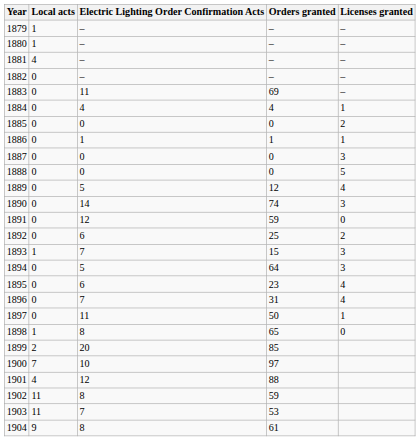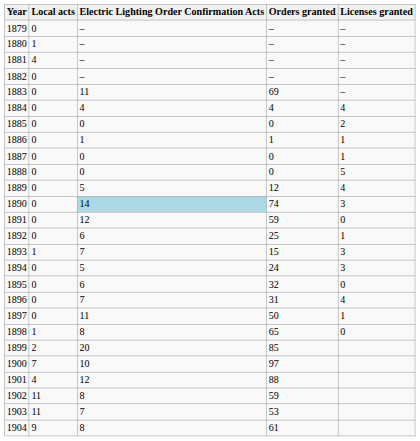 <table class="wikitable">
 <tr>
 <th>Year</th>
 <th>Local acts</th>
 <th>Electric Lighting Order Confirmation Acts</th>
 <th>Orders granted</th>
 <th>Licenses granted</th>
 </tr>
 <tr>
 <td>1879</td>
-<td>1</td>
+<td>0</td>
 <td>–</td>
 <td>–</td>
 <td>–</td>
 </tr>
 <tr>
 <td>1880</td>
 <td>1</td>
 <td>–</td>
 <td>–</td>
 <td>–</td>
 </tr>
 <tr>
 <td>1881</td>
 <td>4</td>
 <td>–</td>
 <td>–</td>
 <td>–</td>
 </tr>
 <tr>
 <td>1882</td>
 <td>0</td>
 <td>–</td>
 <td>–</td>
 <td>–</td>
 </tr>
 <tr>
 <td>1883</td>
 <td>0</td>
 <td>11</td>
 <td>69</td>
 <td>–</td>
 </tr>
 <tr>
 <td>1884</td>
 <td>0</td>
 <td>4</td>
 <td>4</td>
-<td>1</td>
+<td>4</td>
 </tr>
 <tr>
 <td>1885</td>
 <td>0</td>
 <td>0</td>
 <td>0</td>
 <td>2</td>
 </tr>
 <tr>
 <td>1886</td>
 <td>0</td>
 <td>1</td>
 <td>1</td>
 <td>1</td>
 </tr>
 <tr>
 <td>1887</td>
 <td>0</td>
 <td>0</td>
 <td>0</td>
-<td>3</td>
+<td>1</td>
 </tr>
 <tr>
 <td>1888</td>
 <td>0</td>
 <td>0</td>
 <td>0</td>
 <td>5</td>
 </tr>
 <tr>
 <td>1889</td>
 <td>0</td>
 <td>5</td>
 <td>12</td>
 <td>4</td>
 </tr>
 <tr>
 <td>1890</td>
 <td>0</td>
-<td>14</td>
+<td style="background: lightblue;">14</td>
 <td>74</td>
 <td>3</td>
 </tr>
 <tr>
 <td>1891</td>
 <td>0</td>
 <td>12</td>
 <td>59</td>
 <td>0</td>
 </tr>
 <tr>
 <td>1892</td>
 <td>0</td>
 <td>6</td>
 <td>25</td>
-<td>2</td>
+<td>1</td>
 </tr>
 <tr>
 <td>1893</td>
 <td>1</td>
 <td>7</td>
 <td>15</td>
 <td>3</td>
 </tr>
 <tr>
 <td>1894</td>
 <td>0</td>
 <td>5</td>
-<td>64</td>
+<td>24</td>
 <td>3</td>
 </tr>
 <tr>
 <td>1895</td>
 <td>0</td>
 <td>6</td>
-<td>23</td>
-<td>4</td>
+<td>32</td>
+<td>0</td>
 </tr>
 <tr>
 <td>1896</td>
 <td>0</td>
 <td>7</td>
 <td>31</td>
 <td>4</td>
 </tr>
 <tr>
 <td>1897</td>
 <td>0</td>
 <td>11</td>
 <td>50</td>
 <td>1</td>
 </tr>
 <tr>
 <td>1898</td>
 <td>1</td>
 <td>8</td>
 <td>65</td>
 <td>0</td>
 </tr>
 <tr>
 <td>1899</td>
 <td>2</td>
 <td>20</td>
 <td>85</td>
 <td></td>
 </tr>
 <tr>
 <td>1900</td>
 <td>7</td>
 <td>10</td>
 <td>97</td>
 <td></td>
 </tr>
 <tr>
 <td>1901</td>
 <td>4</td>
 <td>12</td>
 <td>88</td>
 <td></td>
 </tr>
 <tr>
 <td>1902</td>
 <td>11</td>
 <td>8</td>
 <td>59</td>
 <td></td>
 </tr>
 <tr>
 <td>1903</td>
 <td>11</td>
 <td>7</td>
 <td>53</td>
 <td></td>
 </tr>
 <tr>
 <td>1904</td>
 <td>9</td>
 <td>8</td>
 <td>61</td>
 <td></td>
 </tr>
 </table>
